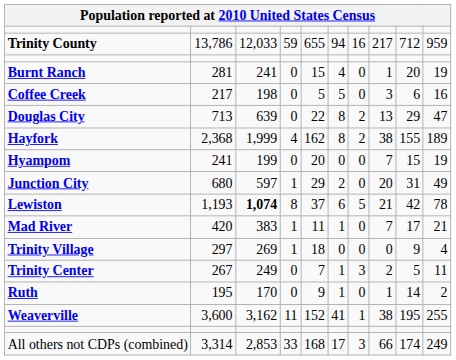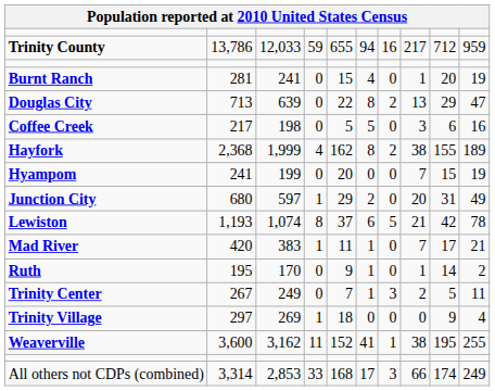 <table class="wikitable sortable mw-collapsible collapsible collapsed">
 <tr>
 <th colspan=10>Population reported at <a href='#'>2010 United States Census</a></th>
 </tr>
 <tr>
 <td></td>
 <td></td>
 <td></td>
 <td></td>
 <td></td>
 <td></td>
 <td></td>
 <td></td>
 <td></td>
 <td></td>
 </tr>
 <tr>
 <td><strong> Trinity County</strong></td>
 <td align="right">13,786</td>
 <td align="right">12,033</td>
 <td align="right">59</td>
 <td align="right">655</td>
 <td align="right">94</td>
 <td align="right">16</td>
 <td align="right">217</td>
 <td align="right">712</td>
 <td align="right">959</td>
 </tr>
 <tr>
 <td></td>
 <td></td>
 <td></td>
 <td></td>
 <td></td>
 <td></td>
 <td></td>
 <td></td>
 <td></td>
 <td></td>
 </tr>
 <tr>
 <td><strong><a href='#'>Burnt Ranch</a></strong></td>
 <td align="right">281</td>
 <td align="right">241</td>
 <td align="right">0</td>
 <td align="right">15</td>
 <td align="right">4</td>
 <td align="right">0</td>
 <td align="right">1</td>
 <td align="right">20</td>
 <td align="right">19</td>
 </tr>
 <tr>
+<td><strong><a href='#'>Douglas City</a></strong></td>
+<td align="right">713</td>
+<td align="right">639</td>
+<td align="right">0</td>
+<td align="right">22</td>
+<td align="right">8</td>
+<td align="right">2</td>
+<td align="right">13</td>
+<td align="right">29</td>
+<td align="right">47</td>
+</tr>
+<tr>
 <td><strong><a href='#'>Coffee Creek</a></strong></td>
 <td align="right">217</td>
 <td align="right">198</td>
 <td align="right">0</td>
 <td align="right">5</td>
 <td align="right">5</td>
 <td align="right">0</td>
 <td align="right">3</td>
 <td align="right">6</td>
 <td align="right">16</td>
-</tr>
-<tr>
-<td><strong><a href='#'>Douglas City</a></strong></td>
-<td align="right">713</td>
-<td align="right">639</td>
-<td align="right">0</td>
-<td align="right">22</td>
-<td align="right">8</td>
-<td align="right">2</td>
-<td align="right">13</td>
-<td align="right">29</td>
-<td align="right">47</td>
 </tr>
 <tr>
 <td><strong><a href='#'>Hayfork</a></strong></td>
 <td align="right">2,368</td>
 <td align="right">1,999</td>
 <td align="right">4</td>
 <td align="right">162</td>
 <td align="right">8</td>
 <td align="right">2</td>
 <td align="right">38</td>
 <td align="right">155</td>
 <td align="right">189</td>
 </tr>
 <tr>
 <td><strong><a href='#'>Hyampom</a></strong></td>
 <td align="right">241</td>
 <td align="right">199</td>
 <td align="right">0</td>
 <td align="right">20</td>
 <td align="right">0</td>
 <td align="right">0</td>
 <td align="right">7</td>
 <td align="right">15</td>
 <td align="right">19</td>
 </tr>
 <tr>
 <td><strong><a href='#'>Junction City</a></strong></td>
 <td align="right">680</td>
 <td align="right">597</td>
 <td align="right">1</td>
 <td align="right">29</td>
 <td align="right">2</td>
 <td align="right">0</td>
 <td align="right">20</td>
 <td align="right">31</td>
 <td align="right">49</td>
 </tr>
 <tr>
 <td><strong><a href='#'>Lewiston</a></strong></td>
 <td align="right">1,193</td>
-<td align="right"><strong>1,074</strong></td>
+<td align="right">1,074</td>
 <td align="right">8</td>
 <td align="right">37</td>
 <td align="right">6</td>
 <td align="right">5</td>
 <td align="right">21</td>
 <td align="right">42</td>
 <td align="right">78</td>
 </tr>
 <tr>
 <td><strong><a href='#'>Mad River</a></strong></td>
 <td align="right">420</td>
 <td align="right">383</td>
 <td align="right">1</td>
 <td align="right">11</td>
 <td align="right">1</td>
 <td align="right">0</td>
 <td align="right">7</td>
 <td align="right">17</td>
 <td align="right">21</td>
 </tr>
 <tr>
-<td><strong><a href='#'>Trinity Village</a></strong></td>
-<td align="right">297</td>
-<td align="right">269</td>
-<td align="right">1</td>
-<td align="right">18</td>
-<td align="right">0</td>
-<td align="right">0</td>
+<td><strong><a href='#'>Ruth</a></strong></td>
+<td align="right">195</td>
+<td align="right">170</td>
 <td align="right">0</td>
 <td align="right">9</td>
-<td align="right">4</td>
+<td align="right">1</td>
+<td align="right">0</td>
+<td align="right">1</td>
+<td align="right">14</td>
+<td align="right">2</td>
 </tr>
 <tr>
 <td><strong><a href='#'>Trinity Center</a></strong></td>
 <td align="right">267</td>
 <td align="right">249</td>
 <td align="right">0</td>
 <td align="right">7</td>
 <td align="right">1</td>
 <td align="right">3</td>
 <td align="right">2</td>
 <td align="right">5</td>
 <td align="right">11</td>
 </tr>
 <tr>
-<td><strong><a href='#'>Ruth</a></strong></td>
-<td align="right">195</td>
-<td align="right">170</td>
+<td><strong><a href='#'>Trinity Village</a></strong></td>
+<td align="right">297</td>
+<td align="right">269</td>
+<td align="right">1</td>
+<td align="right">18</td>
+<td align="right">0</td>
+<td align="right">0</td>
 <td align="right">0</td>
 <td align="right">9</td>
-<td align="right">1</td>
-<td align="right">0</td>
-<td align="right">1</td>
-<td align="right">14</td>
-<td align="right">2</td>
+<td align="right">4</td>
 </tr>
 <tr>
 <td><strong><a href='#'>Weaverville</a></strong></td>
 <td align="right">3,600</td>
 <td align="right">3,162</td>
 <td align="right">11</td>
 <td align="right">152</td>
 <td align="right">41</td>
 <td align="right">1</td>
 <td align="right">38</td>
 <td align="right">195</td>
 <td align="right">255</td>
 </tr>
 <tr>
 <td></td>
 <td></td>
 <td></td>
 <td></td>
 <td></td>
 <td></td>
 <td></td>
 <td></td>
 <td></td>
 <td></td>
 </tr>
 <tr>
 <td>All others not CDPs (combined)</td>
 <td align="right">3,314</td>
 <td align="right">2,853</td>
 <td align="right">33</td>
 <td align="right">168</td>
 <td align="right">17</td>
 <td align="right">3</td>
 <td align="right">66</td>
 <td align="right">174</td>
 <td align="right">249</td>
 </tr>
 </table>
